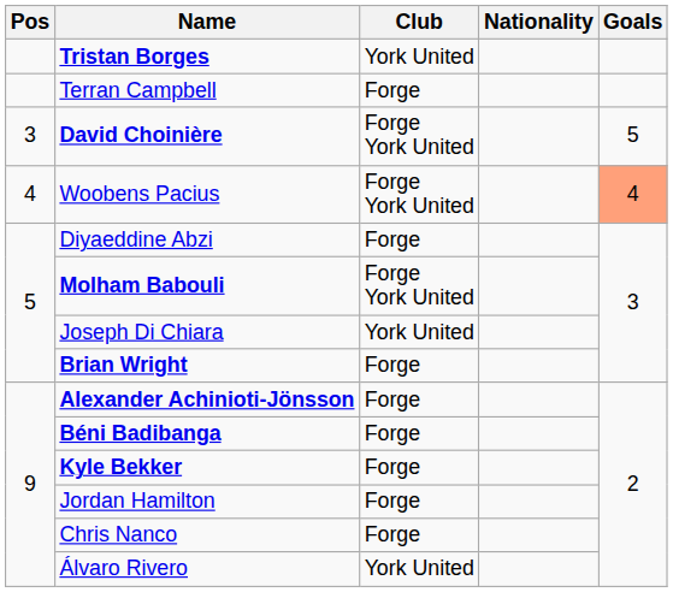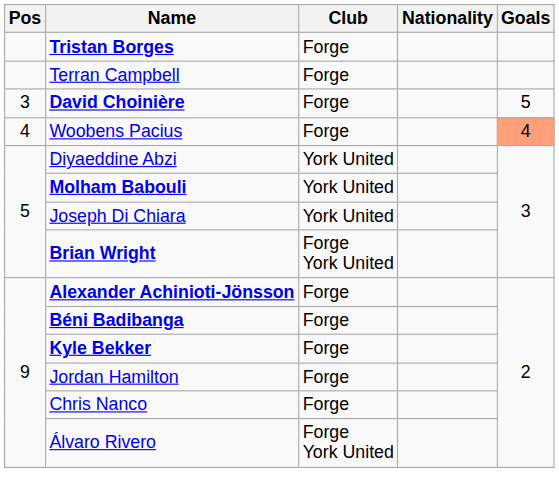 <table class="wikitable">
 <tr>
 <th>Pos</th>
 <th>Name</th>
 <th>Club</th>
 <th>Nationality</th>
 <th>Goals</th>
 </tr>
 <tr>
 <td></td>
 <td><strong><a href='#'>Tristan Borges</a></strong></td>
-<td>York United</td>
+<td>Forge</td>
 <td></td>
 <td></td>
 </tr>
 <tr>
 <td></td>
 <td><a href='#'>Terran Campbell</a></td>
 <td>Forge</td>
 <td></td>
 <td></td>
 </tr>
 <tr>
 <td style="text-align:center;">3</td>
 <td><strong><a href='#'>David Choinière</a></strong></td>
-<td>Forge<br>York United</td>
+<td>Forge</td>
 <td></td>
 <td style="text-align:center;">5</td>
 </tr>
 <tr>
 <td style="text-align:center;">4</td>
 <td><a href='#'>Woobens Pacius</a></td>
-<td>Forge<br>York United</td>
+<td>Forge</td>
 <td></td>
 <td style="background: lightsalmon; text-align:center;">4</td>
 </tr>
 <tr>
 <td rowspan="4" style="text-align:center;">5</td>
 <td><a href='#'>Diyaeddine Abzi</a></td>
-<td>Forge</td>
+<td>York United</td>
 <td></td>
 <td rowspan="4" style="text-align:center;">3</td>
 </tr>
 <tr>
 <td><strong><a href='#'>Molham Babouli</a></strong></td>
-<td>Forge<br>York United</td>
+<td>York United</td>
 <td></td>
 </tr>
 <tr>
 <td><a href='#'>Joseph Di Chiara</a></td>
 <td>York United</td>
 <td></td>
 </tr>
 <tr>
 <td><strong><a href='#'>Brian Wright</a></strong></td>
-<td>Forge</td>
+<td>Forge<br>York United</td>
 <td></td>
 </tr>
 <tr>
 <td rowspan="6" style="text-align:center;">9</td>
 <td><strong><a href='#'>Alexander Achinioti-Jönsson</a></strong></td>
 <td>Forge</td>
 <td></td>
 <td rowspan="6" style="text-align:center;">2</td>
 </tr>
 <tr>
 <td><strong><a href='#'>Béni Badibanga</a></strong></td>
 <td>Forge</td>
 <td></td>
 </tr>
 <tr>
 <td><strong><a href='#'>Kyle Bekker</a></strong></td>
 <td>Forge</td>
 <td></td>
 </tr>
 <tr>
 <td><a href='#'>Jordan Hamilton</a></td>
 <td>Forge</td>
 <td></td>
 </tr>
 <tr>
 <td><a href='#'>Chris Nanco</a></td>
 <td>Forge</td>
 <td></td>
 </tr>
 <tr>
 <td><a href='#'>Álvaro Rivero</a></td>
-<td>York United</td>
+<td>Forge<br>York United</td>
 <td><br></td>
 </tr>
 </table>
